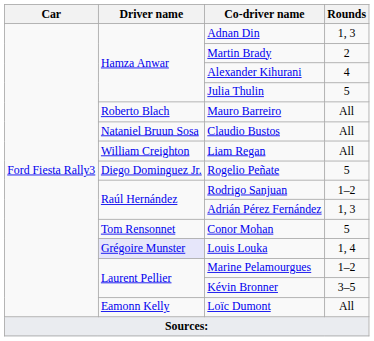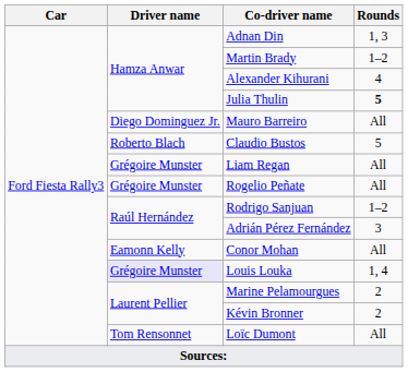 <table class="wikitable" style="font-size: 85%;">
 <tr>
 <th>Car</th>
 <th>Driver name</th>
 <th>Co-driver name</th>
 <th>Rounds</th>
 </tr>
 <tr>
 <td rowspan="15"><a href='#'>Ford Fiesta Rally3</a></td>
 <td rowspan="4"> <a href='#'>Hamza Anwar</a></td>
 <td> <a href='#'>Adnan Din</a></td>
 <td align="center">1, 3</td>
 </tr>
 <tr>
 <td> <a href='#'>Martin Brady</a></td>
-<td align="center">2</td>
+<td align="center">1–2</td>
 </tr>
 <tr>
 <td> <a href='#'>Alexander Kihurani</a></td>
 <td align="center">4</td>
 </tr>
 <tr>
 <td> <a href='#'>Julia Thulin</a></td>
-<td align="center">5</td>
+<td align="center"><strong>5</strong></td>
 </tr>
 <tr>
-<td> <a href='#'>Roberto Blach</a></td>
+<td> <a href='#'>Diego Dominguez Jr.</a></td>
 <td> <a href='#'>Mauro Barreiro</a></td>
 <td align="center">All</td>
 </tr>
 <tr>
-<td> <a href='#'>Nataniel Bruun Sosa</a></td>
+<td> <a href='#'>Roberto Blach</a></td>
 <td> <a href='#'>Claudio Bustos</a></td>
-<td align="center">All</td>
+<td align="center">5</td>
 </tr>
 <tr>
-<td> <a href='#'>William Creighton</a></td>
+<td> <a href='#'>Grégoire Munster</a></td>
 <td> <a href='#'>Liam Regan</a></td>
 <td align="center">All</td>
 </tr>
 <tr>
-<td> <a href='#'>Diego Dominguez Jr.</a></td>
+<td> <a href='#'>Grégoire Munster</a></td>
 <td> <a href='#'>Rogelio Peñate</a></td>
-<td align="center">5</td>
+<td align="center">All</td>
 </tr>
 <tr>
 <td rowspan="2"> <a href='#'>Raúl Hernández</a></td>
 <td> <a href='#'>Rodrigo Sanjuan</a></td>
 <td align="center">1–2</td>
 </tr>
 <tr>
 <td> <a href='#'>Adrián Pérez Fernández</a></td>
-<td align="center">1, 3</td>
+<td align="center">3</td>
 </tr>
 <tr>
-<td> <a href='#'>Tom Rensonnet</a></td>
+<td> <a href='#'>Eamonn Kelly</a></td>
 <td> <a href='#'>Conor Mohan</a></td>
-<td align="center">5</td>
+<td align="center">All</td>
 </tr>
 <tr>
 <td style="background: lavender;"> <a href='#'>Grégoire Munster</a></td>
 <td> <a href='#'>Louis Louka</a></td>
 <td align="center">1, 4</td>
 </tr>
 <tr>
 <td rowspan="2"> <a href='#'>Laurent Pellier</a></td>
 <td> <a href='#'>Marine Pelamourgues</a></td>
-<td align="center">1–2</td>
+<td align="center">2</td>
 </tr>
 <tr>
 <td> <a href='#'>Kévin Bronner</a></td>
-<td align="center">3–5</td>
+<td align="center">2</td>
 </tr>
 <tr>
-<td> <a href='#'>Eamonn Kelly</a></td>
+<td> <a href='#'>Tom Rensonnet</a></td>
 <td> <a href='#'>Loïc Dumont</a></td>
 <td align="center">All</td>
 </tr>
 <tr>
 <td colspan="4" style="background-color:#EAECF0;text-align:center"><strong>Sources:</strong></td>
 </tr>
 </table>
